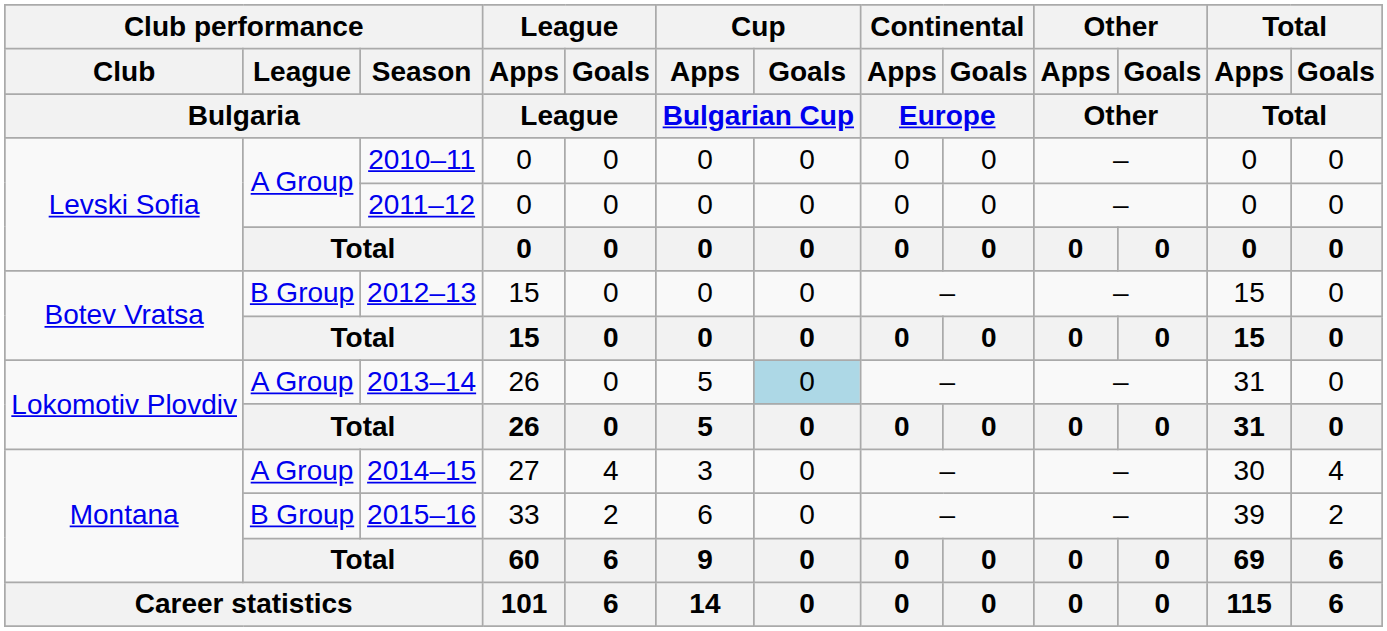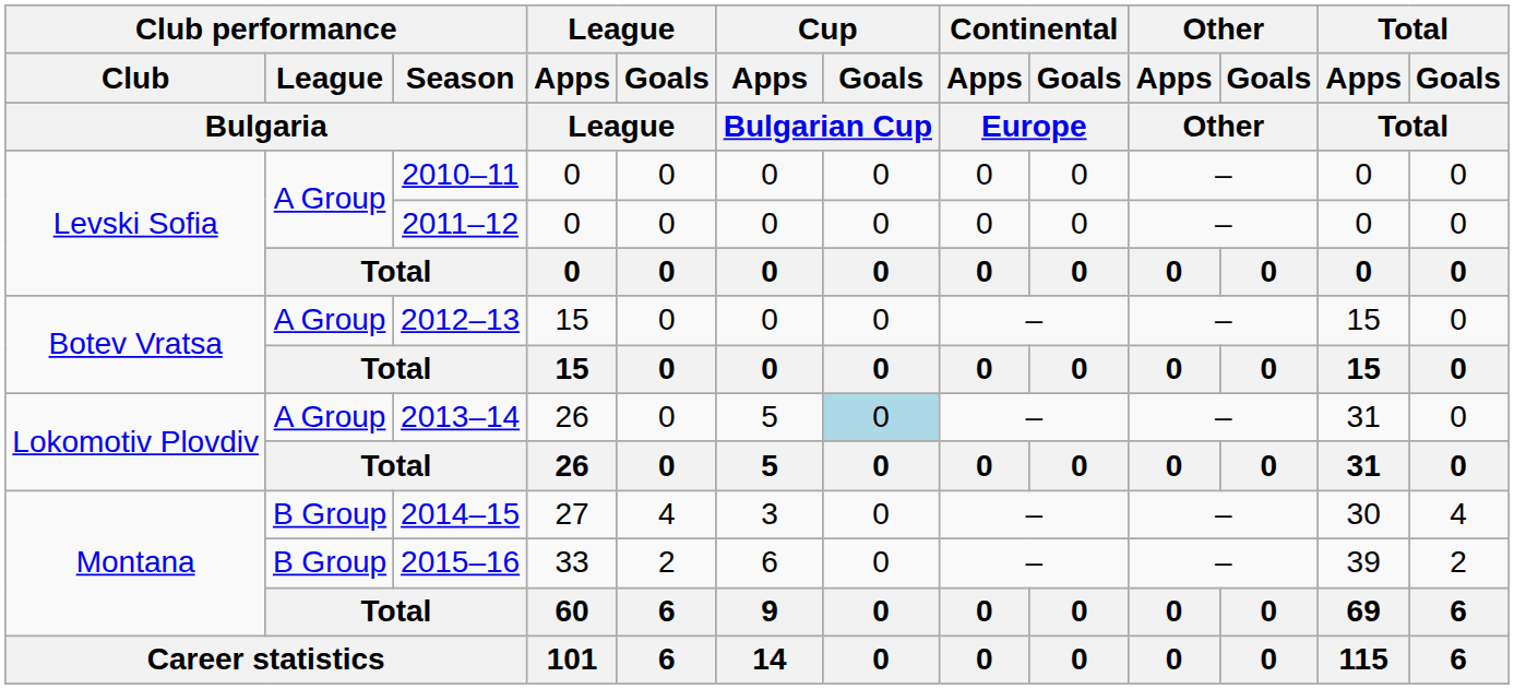 <table class="wikitable" style="text-align: center">
 <tr>
 <th Colspan="3">Club performance</th>
 <th Colspan="2">League</th>
 <th Colspan="2">Cup</th>
 <th Colspan="2">Continental</th>
 <th Colspan="2">Other</th>
 <th Colspan="3">Total</th>
 </tr>
 <tr>
 <th>Club</th>
 <th>League</th>
 <th>Season</th>
 <th>Apps</th>
 <th>Goals</th>
 <th>Apps</th>
 <th>Goals</th>
 <th>Apps</th>
 <th>Goals</th>
 <th>Apps</th>
 <th>Goals</th>
 <th>Apps</th>
 <th>Goals</th>
 </tr>
 <tr>
 <th Colspan="3">Bulgaria</th>
 <th Colspan="2">League</th>
 <th Colspan="2"><a href='#'>Bulgarian Cup</a></th>
 <th Colspan="2"><a href='#'>Europe</a></th>
 <th Colspan="2">Other</th>
 <th Colspan="2">Total</th>
 </tr>
 <tr>
 <td rowspan="3"><a href='#'>Levski Sofia</a></td>
 <td rowspan="2"><a href='#'>A Group</a></td>
 <td><a href='#'>2010–11</a></td>
 <td>0</td>
 <td>0</td>
 <td>0</td>
 <td>0</td>
 <td>0</td>
 <td>0</td>
 <td colspan="2">–</td>
 <td>0</td>
 <td>0</td>
 </tr>
 <tr>
 <td><a href='#'>2011–12</a></td>
 <td>0</td>
 <td>0</td>
 <td>0</td>
 <td>0</td>
 <td>0</td>
 <td>0</td>
 <td colspan="2">–</td>
 <td>0</td>
 <td>0</td>
 </tr>
 <tr>
 <th colspan=2>Total</th>
 <th>0</th>
 <th>0</th>
 <th>0</th>
 <th>0</th>
 <th>0</th>
 <th>0</th>
 <th>0</th>
 <th>0</th>
 <th>0</th>
 <th>0</th>
 </tr>
 <tr>
 <td rowspan="2"><a href='#'>Botev Vratsa</a></td>
-<td rowspan="1"><a href='#'>B Group</a></td>
+<td rowspan="1"><a href='#'>A Group</a></td>
 <td><a href='#'>2012–13</a></td>
 <td>15</td>
 <td>0</td>
 <td>0</td>
 <td>0</td>
 <td colspan="2">–</td>
 <td colspan="2">–</td>
 <td>15</td>
 <td>0</td>
 </tr>
 <tr>
 <th colspan=2>Total</th>
 <th>15</th>
 <th>0</th>
 <th>0</th>
 <th>0</th>
 <th>0</th>
 <th>0</th>
 <th>0</th>
 <th>0</th>
 <th>15</th>
 <th>0</th>
 </tr>
 <tr>
 <td rowspan="2"><a href='#'>Lokomotiv Plovdiv</a></td>
 <td rowspan="1"><a href='#'>A Group</a></td>
 <td><a href='#'>2013–14</a></td>
 <td>26</td>
 <td>0</td>
 <td>5</td>
 <td style="background: lightblue;">0</td>
 <td colspan="2">–</td>
 <td colspan="2">–</td>
 <td>31</td>
 <td>0</td>
 </tr>
 <tr>
 <th colspan=2>Total</th>
 <th>26</th>
 <th>0</th>
 <th>5</th>
 <th>0</th>
 <th>0</th>
 <th>0</th>
 <th>0</th>
 <th>0</th>
 <th>31</th>
 <th>0</th>
 </tr>
 <tr>
 <td rowspan="3"><a href='#'>Montana</a></td>
-<td rowspan="1"><a href='#'>A Group</a></td>
+<td rowspan="1"><a href='#'>B Group</a></td>
 <td><a href='#'>2014–15</a></td>
 <td>27</td>
 <td>4</td>
 <td>3</td>
 <td>0</td>
 <td colspan="2">–</td>
 <td colspan="2">–</td>
 <td>30</td>
 <td>4</td>
 </tr>
 <tr>
 <td rowspan="1"><a href='#'>B Group</a></td>
 <td><a href='#'>2015–16</a></td>
 <td>33</td>
 <td>2</td>
 <td>6</td>
 <td>0</td>
 <td colspan="2">–</td>
 <td colspan="2">–</td>
 <td>39</td>
 <td>2</td>
 </tr>
 <tr>
 <th colspan=2>Total</th>
 <th>60</th>
 <th>6</th>
 <th>9</th>
 <th>0</th>
 <th>0</th>
 <th>0</th>
 <th>0</th>
 <th>0</th>
 <th>69</th>
 <th>6</th>
 </tr>
 <tr>
 <th colspan="3">Career statistics</th>
 <th>101</th>
 <th>6</th>
 <th>14</th>
 <th>0</th>
 <th>0</th>
 <th>0</th>
 <th>0</th>
 <th>0</th>
 <th>115</th>
 <th>6</th>
 </tr>
 </table>
